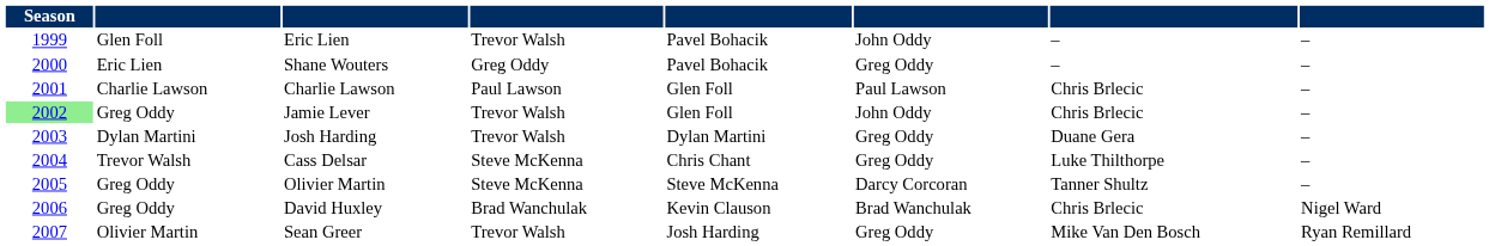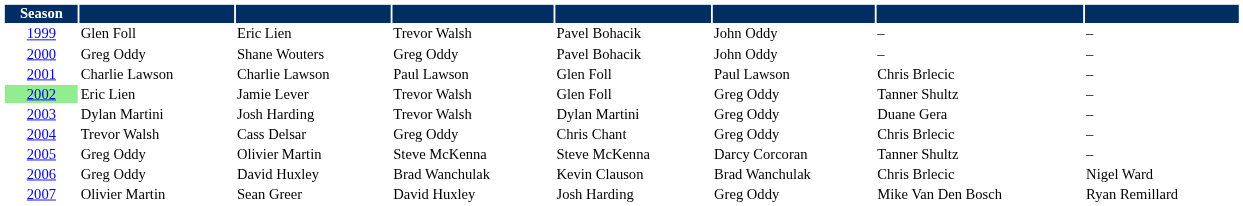 <table class="toccolours" style="width:85em">
 <tr>
 <th style="background:#002d62;color:white;">Season</th>
 <th style="background:#002d62;color:white;"></th>
 <th style="background:#002d62;color:white;"></th>
 <th style="background:#002d62;color:white;"></th>
 <th style="background:#002d62;color:white;"></th>
 <th style="background:#002d62;color:white;"></th>
 <th style="background:#002d62;color:white;"></th>
 <th style="background:#002d62;color:white;"></th>
 </tr>
 <tr>
 <td align="center"><a href='#'>1999</a></td>
 <td> Glen Foll</td>
 <td> Eric Lien</td>
 <td> Trevor Walsh</td>
 <td> Pavel Bohacik</td>
 <td> John Oddy</td>
 <td>–</td>
 <td>–</td>
 </tr>
 <tr>
 <td align="center"><a href='#'>2000</a></td>
-<td> Eric Lien</td>
+<td> Greg Oddy</td>
 <td> Shane Wouters</td>
 <td> Greg Oddy</td>
 <td> Pavel Bohacik</td>
-<td> Greg Oddy</td>
+<td> John Oddy</td>
 <td>–</td>
 <td>–</td>
 </tr>
 <tr>
 <td align="center"><a href='#'>2001</a></td>
 <td> Charlie Lawson</td>
 <td> Charlie Lawson</td>
 <td> Paul Lawson</td>
 <td> Glen Foll</td>
 <td> Paul Lawson</td>
 <td> Chris Brlecic</td>
 <td>–</td>
 </tr>
 <tr>
 <td align="center" style="background: lightgreen;"><a href='#'>2002</a></td>
-<td> Greg Oddy</td>
+<td> Eric Lien</td>
 <td> Jamie Lever</td>
 <td> Trevor Walsh</td>
 <td> Glen Foll</td>
-<td> John Oddy</td>
-<td> Chris Brlecic</td>
+<td> Greg Oddy</td>
+<td> Tanner Shultz</td>
 <td>–</td>
 </tr>
 <tr>
 <td align="center"><a href='#'>2003</a></td>
 <td> Dylan Martini</td>
 <td> Josh Harding</td>
 <td> Trevor Walsh</td>
 <td> Dylan Martini</td>
 <td> Greg Oddy</td>
 <td> Duane Gera</td>
 <td>–</td>
 </tr>
 <tr>
 <td align="center"><a href='#'>2004</a></td>
 <td> Trevor Walsh</td>
 <td> Cass Delsar</td>
-<td> Steve McKenna</td>
+<td> Greg Oddy</td>
 <td> Chris Chant</td>
 <td> Greg Oddy</td>
-<td> Luke Thilthorpe</td>
+<td> Chris Brlecic</td>
 <td>–</td>
 </tr>
 <tr>
 <td align="center"><a href='#'>2005</a></td>
 <td> Greg Oddy</td>
 <td> Olivier Martin</td>
 <td> Steve McKenna</td>
 <td> Steve McKenna</td>
 <td> Darcy Corcoran</td>
 <td> Tanner Shultz</td>
 <td>–</td>
 </tr>
 <tr>
 <td align="center"><a href='#'>2006</a></td>
 <td> Greg Oddy</td>
 <td> David Huxley</td>
 <td> Brad Wanchulak</td>
 <td> Kevin Clauson</td>
 <td> Brad Wanchulak</td>
 <td> Chris Brlecic</td>
 <td> Nigel Ward</td>
 </tr>
 <tr>
 <td align="center"><a href='#'>2007</a></td>
 <td> Olivier Martin</td>
 <td> Sean Greer</td>
-<td> Trevor Walsh</td>
+<td> David Huxley</td>
 <td> Josh Harding</td>
 <td> Greg Oddy</td>
 <td> Mike Van Den Bosch</td>
 <td> Ryan Remillard</td>
 </tr>
 </table>
